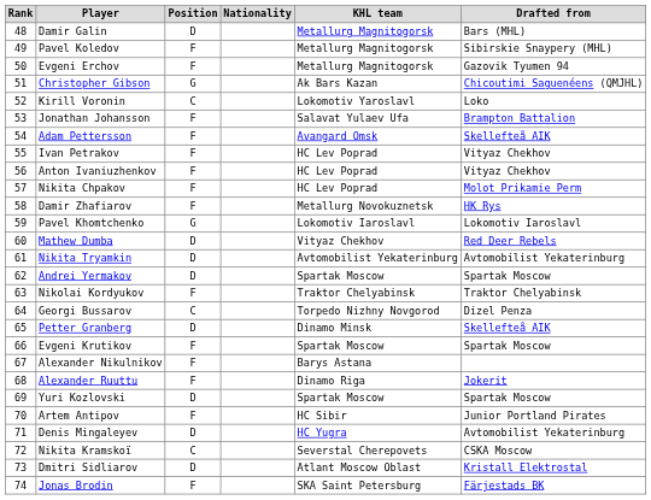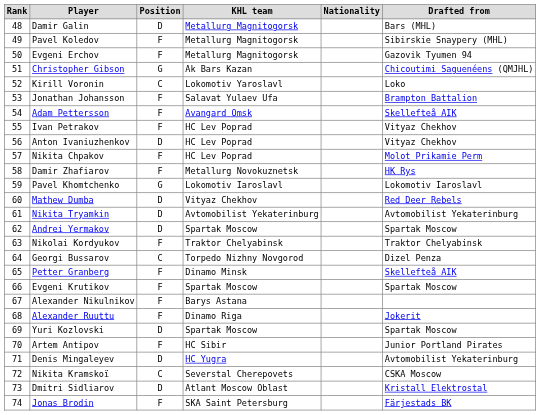 <table cellpadding="3" cellspacing="0" border="1" style="font-size: 95%; text-align: left; border: gray solid 1px; border-collapse: collapse;">
 <tr bgcolor="#dddddd" align="center">
 <th>Rank</th>
 <th>Player</th>
 <th>Position</th>
+<th>KHL team</th>
 <th>Nationality</th>
-<th>KHL team</th>
 <th>Drafted from</th>
 </tr>
 <tr>
 <td align="center">48</td>
 <td>Damir Galin</td>
 <td align="center">D</td>
+<td><a href='#'>Metallurg Magnitogorsk</a></td>
 <td></td>
-<td><a href='#'>Metallurg Magnitogorsk</a></td>
 <td>Bars (MHL)</td>
 </tr>
 <tr>
 <td align="center">49</td>
 <td>Pavel Koledov</td>
 <td align="center">F</td>
+<td>Metallurg Magnitogorsk</td>
 <td></td>
-<td>Metallurg Magnitogorsk</td>
 <td>Sibirskie Snaypery (MHL)</td>
 </tr>
 <tr>
 <td align="center">50</td>
 <td>Evgeni Erchov</td>
 <td align="center">F</td>
+<td>Metallurg Magnitogorsk</td>
 <td></td>
-<td>Metallurg Magnitogorsk</td>
 <td>Gazovik Tyumen 94</td>
 </tr>
 <tr>
 <td align="center">51</td>
 <td><a href='#'>Christopher Gibson</a></td>
 <td align="center">G</td>
+<td>Ak Bars Kazan</td>
 <td></td>
-<td>Ak Bars Kazan</td>
 <td><a href='#'>Chicoutimi Saguenéens</a> (QMJHL)</td>
 </tr>
 <tr>
 <td align="center">52</td>
 <td>Kirill Voronin</td>
 <td align="center">C</td>
+<td>Lokomotiv Yaroslavl</td>
 <td></td>
-<td>Lokomotiv Yaroslavl</td>
 <td>Loko</td>
 </tr>
 <tr>
 <td align="center">53</td>
 <td>Jonathan Johansson</td>
 <td align="center">F</td>
+<td>Salavat Yulaev Ufa</td>
 <td></td>
-<td>Salavat Yulaev Ufa</td>
 <td><a href='#'>Brampton Battalion</a></td>
 </tr>
 <tr>
 <td align="center">54</td>
 <td><a href='#'>Adam Pettersson</a></td>
 <td align="center">F</td>
+<td><a href='#'>Avangard Omsk</a></td>
 <td></td>
-<td><a href='#'>Avangard Omsk</a></td>
 <td><a href='#'>Skellefteå AIK</a></td>
 </tr>
 <tr>
 <td align="center">55</td>
 <td>Ivan Petrakov</td>
 <td align="center">F</td>
+<td>HC Lev Poprad</td>
 <td></td>
-<td>HC Lev Poprad</td>
 <td>Vityaz Chekhov</td>
 </tr>
 <tr>
 <td align="center">56</td>
 <td>Anton Ivaniuzhenkov</td>
-<td align="center">F</td>
+<td align="center">D</td>
+<td>HC Lev Poprad</td>
 <td></td>
-<td>HC Lev Poprad</td>
 <td>Vityaz Chekhov</td>
 </tr>
 <tr>
 <td align="center">57</td>
 <td>Nikita Chpakov</td>
 <td align="center">F</td>
+<td>HC Lev Poprad</td>
 <td></td>
-<td>HC Lev Poprad</td>
 <td><a href='#'>Molot Prikamie Perm</a></td>
 </tr>
 <tr>
 <td align="center">58</td>
 <td>Damir Zhafiarov</td>
 <td align="center">F</td>
+<td>Metallurg Novokuznetsk</td>
 <td></td>
-<td>Metallurg Novokuznetsk</td>
 <td><a href='#'>HK Rys</a></td>
 </tr>
 <tr>
 <td align="center">59</td>
 <td>Pavel Khomtchenko</td>
 <td align="center">G</td>
+<td>Lokomotiv Iaroslavl</td>
 <td></td>
-<td>Lokomotiv Iaroslavl</td>
 <td>Lokomotiv Iaroslavl</td>
 </tr>
 <tr>
 <td align="center">60</td>
 <td><a href='#'>Mathew Dumba</a></td>
 <td align="center">D</td>
+<td>Vityaz Chekhov</td>
 <td></td>
-<td>Vityaz Chekhov</td>
 <td><a href='#'>Red Deer Rebels</a></td>
 </tr>
 <tr>
 <td align="center">61</td>
 <td><a href='#'>Nikita Tryamkin</a></td>
 <td align="center">D</td>
+<td>Avtomobilist Yekaterinburg</td>
 <td></td>
-<td>Avtomobilist Yekaterinburg</td>
 <td>Avtomobilist Yekaterinburg</td>
 </tr>
 <tr>
 <td align="center">62</td>
 <td><a href='#'>Andrei Yermakov</a></td>
 <td align="center">D</td>
+<td>Spartak Moscow</td>
 <td></td>
-<td>Spartak Moscow</td>
 <td>Spartak Moscow</td>
 </tr>
 <tr>
 <td align="center">63</td>
 <td>Nikolai Kordyukov</td>
 <td align="center">F</td>
+<td>Traktor Chelyabinsk</td>
 <td></td>
-<td>Traktor Chelyabinsk</td>
 <td>Traktor Chelyabinsk</td>
 </tr>
 <tr>
 <td align="center">64</td>
 <td>Georgi Bussarov</td>
 <td align="center">C</td>
+<td>Torpedo Nizhny Novgorod</td>
 <td></td>
-<td>Torpedo Nizhny Novgorod</td>
 <td>Dizel Penza</td>
 </tr>
 <tr>
 <td align="center">65</td>
 <td><a href='#'>Petter Granberg</a></td>
-<td align="center">D</td>
+<td align="center">F</td>
+<td>Dinamo Minsk</td>
 <td></td>
-<td>Dinamo Minsk</td>
 <td><a href='#'>Skellefteå AIK</a></td>
 </tr>
 <tr>
 <td align="center">66</td>
 <td>Evgeni Krutikov</td>
 <td align="center">F</td>
+<td>Spartak Moscow</td>
 <td></td>
-<td>Spartak Moscow</td>
 <td>Spartak Moscow</td>
 </tr>
 <tr>
 <td align="center">67</td>
 <td>Alexander Nikulnikov</td>
 <td align="center">F</td>
+<td>Barys Astana</td>
 <td></td>
-<td>Barys Astana</td>
 <td></td>
 </tr>
 <tr>
 <td align="center">68</td>
 <td><a href='#'>Alexander Ruuttu</a></td>
 <td align="center">F</td>
+<td>Dinamo Riga</td>
 <td></td>
-<td>Dinamo Riga</td>
 <td><a href='#'>Jokerit</a></td>
 </tr>
 <tr>
 <td align="center">69</td>
 <td>Yuri Kozlovski</td>
 <td align="center">D</td>
+<td>Spartak Moscow</td>
 <td></td>
-<td>Spartak Moscow</td>
 <td>Spartak Moscow</td>
 </tr>
 <tr>
 <td align="center">70</td>
 <td>Artem Antipov</td>
 <td align="center">F</td>
+<td>HC Sibir</td>
 <td></td>
-<td>HC Sibir</td>
 <td>Junior Portland Pirates</td>
 </tr>
 <tr>
 <td align="center">71</td>
 <td>Denis Mingaleyev</td>
 <td align="center">D</td>
+<td><a href='#'>HC Yugra</a></td>
 <td></td>
-<td><a href='#'>HC Yugra</a></td>
 <td>Avtomobilist Yekaterinburg</td>
 </tr>
 <tr>
 <td align="center">72</td>
 <td>Nikita Kramskoï</td>
 <td align="center">C</td>
+<td>Severstal Cherepovets</td>
 <td></td>
-<td>Severstal Cherepovets</td>
 <td>CSKA Moscow</td>
 </tr>
 <tr>
 <td align="center">73</td>
 <td>Dmitri Sidliarov</td>
 <td align="center">D</td>
+<td>Atlant Moscow Oblast</td>
 <td></td>
-<td>Atlant Moscow Oblast</td>
 <td><a href='#'>Kristall Elektrostal</a></td>
 </tr>
 <tr>
 <td align="center">74</td>
 <td><a href='#'>Jonas Brodin</a></td>
 <td align="center">F</td>
+<td>SKA Saint Petersburg</td>
 <td></td>
-<td>SKA Saint Petersburg</td>
 <td><a href='#'>Färjestads BK</a></td>
 </tr>
 </table>
